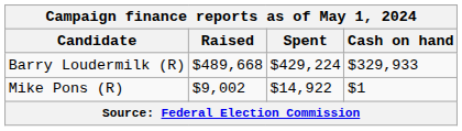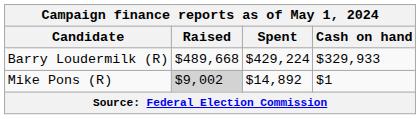 <table class="wikitable sortable">
 <tr>
 <th colspan=4>Campaign finance reports as of May 1, 2024</th>
 </tr>
 <tr style="text-align:center;">
 <th>Candidate</th>
 <th>Raised</th>
 <th>Spent</th>
 <th>Cash on hand</th>
 </tr>
 <tr>
 <td>Barry Loudermilk (R)</td>
 <td>$489,668</td>
 <td>$429,224</td>
 <td>$329,933</td>
 </tr>
 <tr>
 <td>Mike Pons (R)</td>
-<td>$9,002</td>
-<td>$14,922</td>
+<td style="background: lightgrey;">$9,002</td>
+<td>$14,892</td>
 <td>$1</td>
 </tr>
 <tr>
 <th colspan="4"><small>Source: <a href='#'>Federal Election Commission</a></small></th>
 </tr>
 </table>
